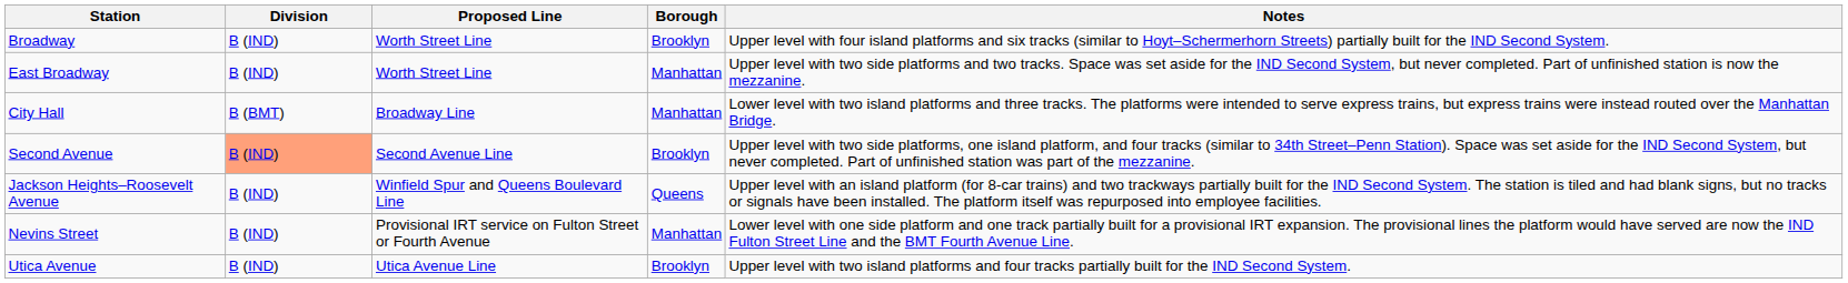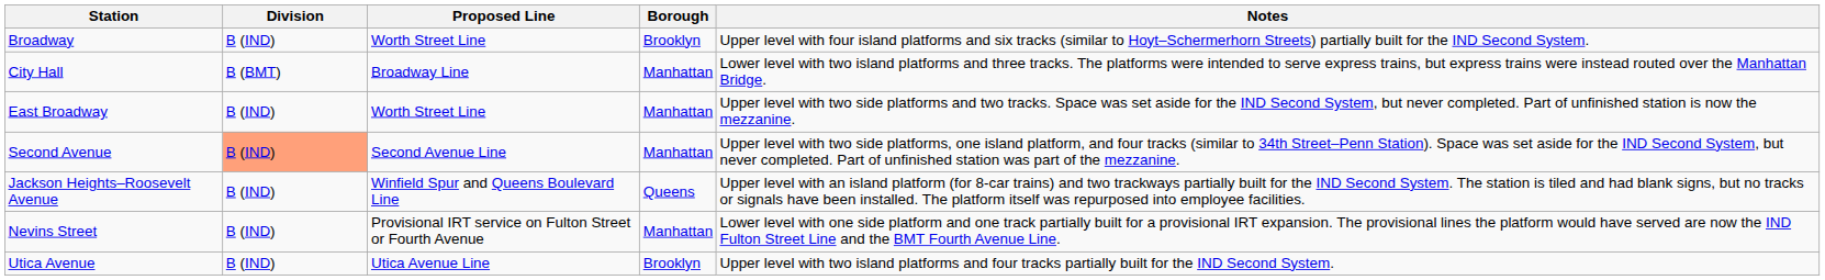 <table class="wikitable sortable">
 <tr>
 <th width="12%">Station</th>
 <th width="8%">Division</th>
 <th>Proposed Line</th>
 <th>Borough</th>
 <th>Notes</th>
 </tr>
 <tr>
 <td><a href='#'>Broadway</a></td>
 <td><a href='#'>B</a> (<a href='#'>IND</a>)</td>
 <td><a href='#'>Worth Street Line</a></td>
 <td><a href='#'>Brooklyn</a></td>
 <td>Upper level with four island platforms and six tracks (similar to <a href='#'>Hoyt–Schermerhorn Streets</a>) partially built for the <a href='#'>IND Second System</a>.</td>
 </tr>
 <tr>
+<td><a href='#'>City Hall</a></td>
+<td><a href='#'>B</a> (<a href='#'>BMT</a>)</td>
+<td><a href='#'>Broadway Line</a></td>
+<td><a href='#'>Manhattan</a></td>
+<td>Lower level with two island platforms and three tracks. The platforms were intended to serve express trains, but express trains were instead routed over the <a href='#'>Manhattan Bridge</a>.</td>
+</tr>
+<tr>
 <td><a href='#'>East Broadway</a></td>
 <td><a href='#'>B</a> (<a href='#'>IND</a>)</td>
 <td><a href='#'>Worth Street Line</a></td>
 <td><a href='#'>Manhattan</a></td>
 <td>Upper level with two side platforms and two tracks. Space was set aside for the <a href='#'>IND Second System</a>, but never completed. Part of unfinished station is now the <a href='#'>mezzanine</a>.</td>
 </tr>
 <tr>
-<td><a href='#'>City Hall</a></td>
-<td><a href='#'>B</a> (<a href='#'>BMT</a>)</td>
-<td><a href='#'>Broadway Line</a></td>
-<td><a href='#'>Manhattan</a></td>
-<td>Lower level with two island platforms and three tracks. The platforms were intended to serve express trains, but express trains were instead routed over the <a href='#'>Manhattan Bridge</a>.</td>
-</tr>
-<tr>
 <td><a href='#'>Second Avenue</a></td>
 <td style="background: lightsalmon;"><a href='#'>B</a> (<a href='#'>IND</a>)</td>
 <td><a href='#'>Second Avenue Line</a></td>
-<td><a href='#'>Brooklyn</a></td>
+<td><a href='#'>Manhattan</a></td>
 <td>Upper level with two side platforms, one island platform, and four tracks (similar to <a href='#'>34th Street–Penn Station</a>). Space was set aside for the <a href='#'>IND Second System</a>, but never completed. Part of unfinished station was part of the <a href='#'>mezzanine</a>.</td>
 </tr>
 <tr>
 <td><a href='#'>Jackson Heights–Roosevelt Avenue</a></td>
 <td><a href='#'>B</a> (<a href='#'>IND</a>)</td>
 <td><a href='#'>Winfield Spur</a> and <a href='#'>Queens Boulevard Line</a></td>
 <td><a href='#'>Queens</a></td>
 <td>Upper level with an island platform (for 8-car trains) and two trackways partially built for the <a href='#'>IND Second System</a>. The station is tiled and had blank signs, but no tracks or signals have been installed. The platform itself was repurposed into employee facilities.</td>
 </tr>
 <tr>
 <td><a href='#'>Nevins Street</a></td>
 <td><a href='#'>B</a> (<a href='#'>IND</a>)</td>
 <td>Provisional IRT service on Fulton Street or Fourth Avenue</td>
 <td><a href='#'>Manhattan</a></td>
 <td>Lower level with one side platform and one track partially built for a provisional IRT expansion. The provisional lines the platform would have served are now the <a href='#'>IND Fulton Street Line</a> and the <a href='#'>BMT Fourth Avenue Line</a>.</td>
 </tr>
 <tr>
 <td><a href='#'>Utica Avenue</a></td>
 <td><a href='#'>B</a> (<a href='#'>IND</a>)</td>
 <td><a href='#'>Utica Avenue Line</a></td>
 <td><a href='#'>Brooklyn</a></td>
 <td>Upper level with two island platforms and four tracks partially built for the <a href='#'>IND Second System</a>.</td>
 </tr>
 </table>
